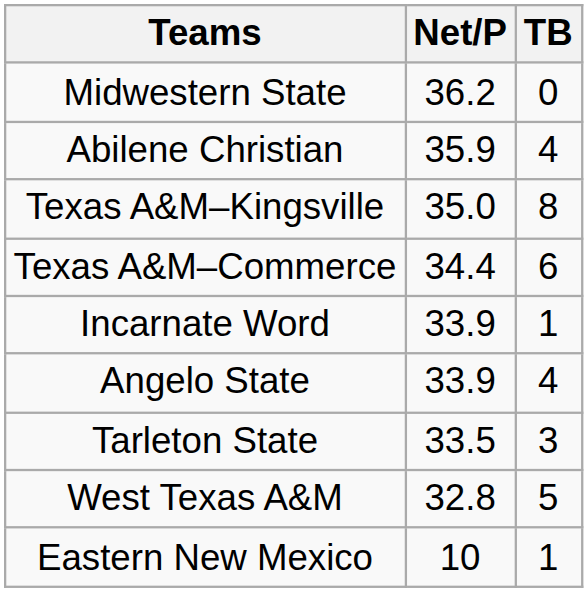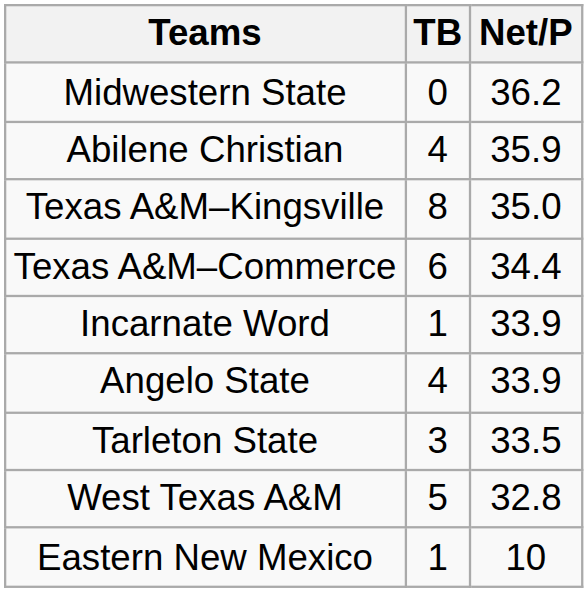 <table class="wikitable sortable" style="text-align: center;">
 <tr>
 <th>Teams</th>
+<th>TB</th>
 <th>Net/P</th>
-<th>TB</th>
 </tr>
 <tr>
 <td style=>Midwestern State</td>
+<td>0</td>
 <td>36.2</td>
-<td>0</td>
 </tr>
 <tr>
 <td style=>Abilene Christian</td>
+<td>4</td>
 <td>35.9</td>
-<td>4</td>
 </tr>
 <tr>
 <td style=>Texas A&M–Kingsville</td>
+<td>8</td>
 <td>35.0</td>
-<td>8</td>
 </tr>
 <tr>
 <td style=>Texas A&M–Commerce</td>
+<td>6</td>
 <td>34.4</td>
-<td>6</td>
 </tr>
 <tr>
 <td style=>Incarnate Word</td>
+<td>1</td>
 <td>33.9</td>
-<td>1</td>
 </tr>
 <tr>
 <td style=>Angelo State</td>
+<td>4</td>
 <td>33.9</td>
-<td>4</td>
 </tr>
 <tr>
 <td style=>Tarleton State</td>
+<td>3</td>
 <td>33.5</td>
-<td>3</td>
 </tr>
 <tr>
 <td style=>West Texas A&M</td>
+<td>5</td>
 <td>32.8</td>
-<td>5</td>
 </tr>
 <tr>
 <td style=>Eastern New Mexico</td>
+<td>1</td>
 <td>10</td>
-<td>1</td>
 </tr>
 </table>
